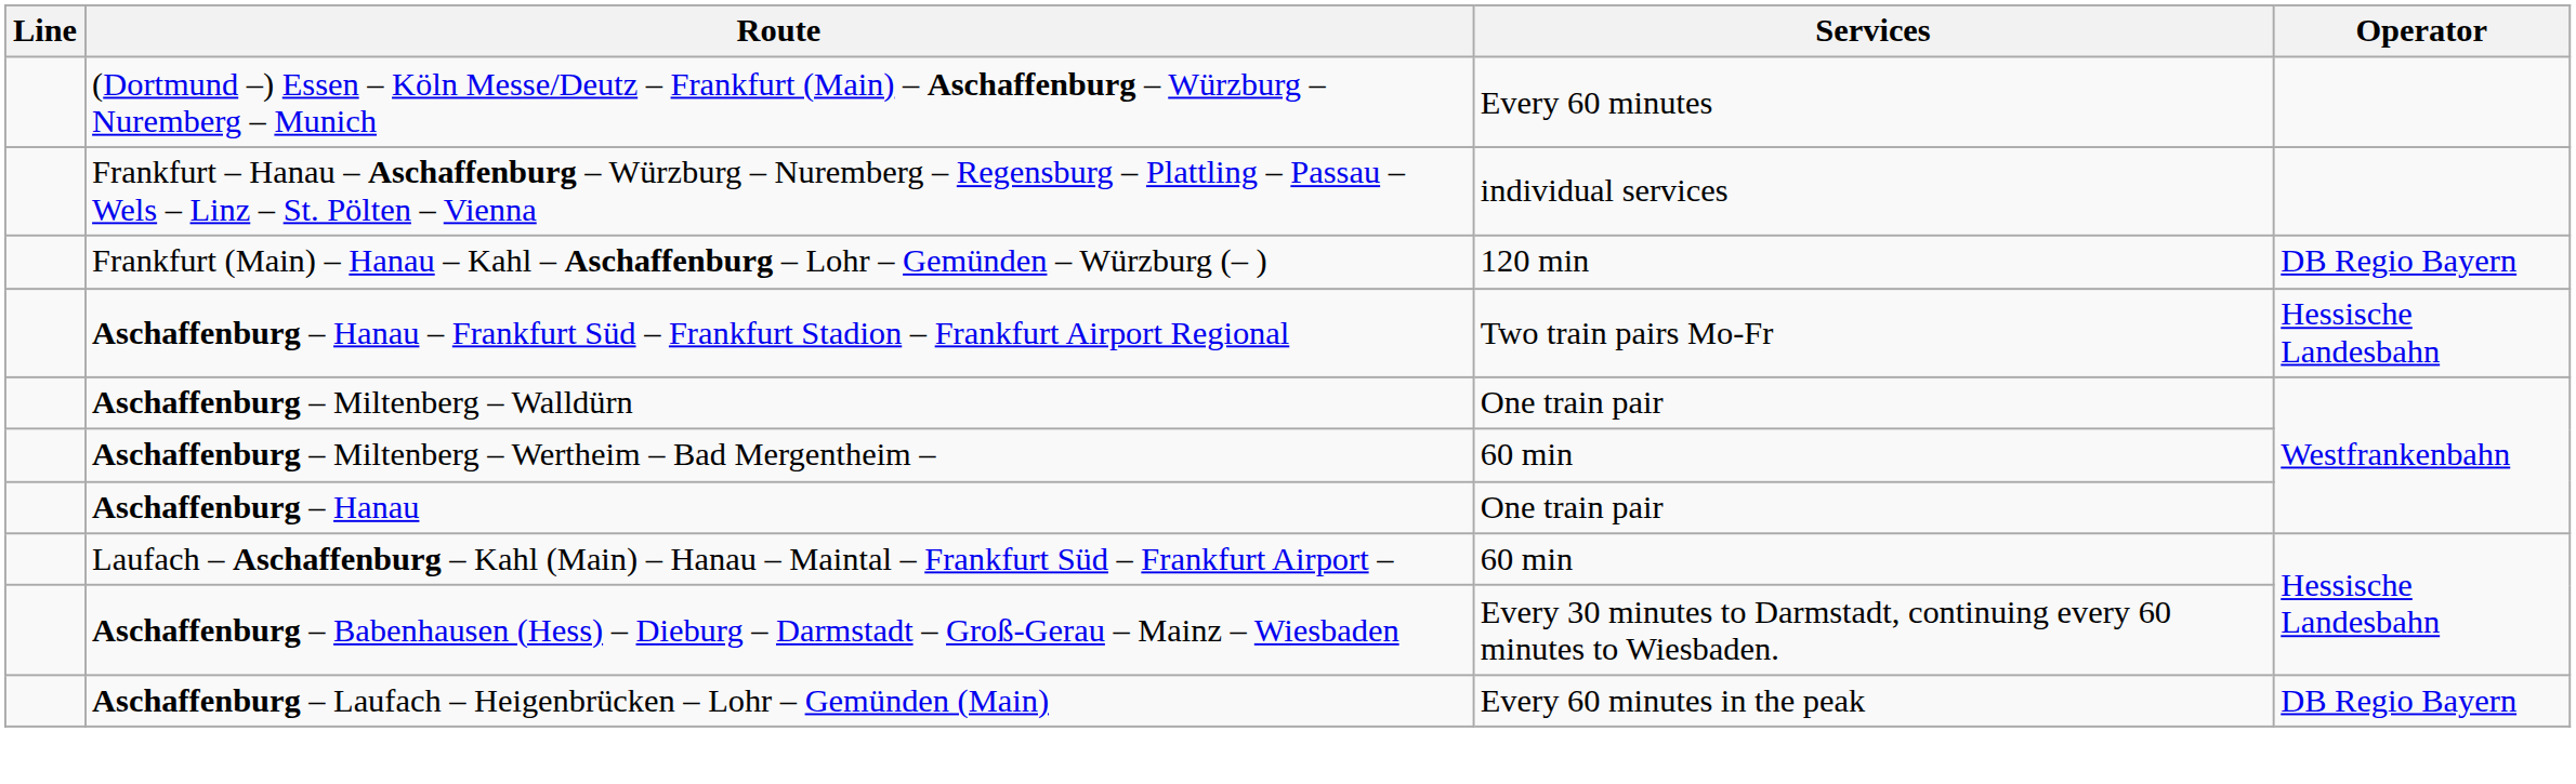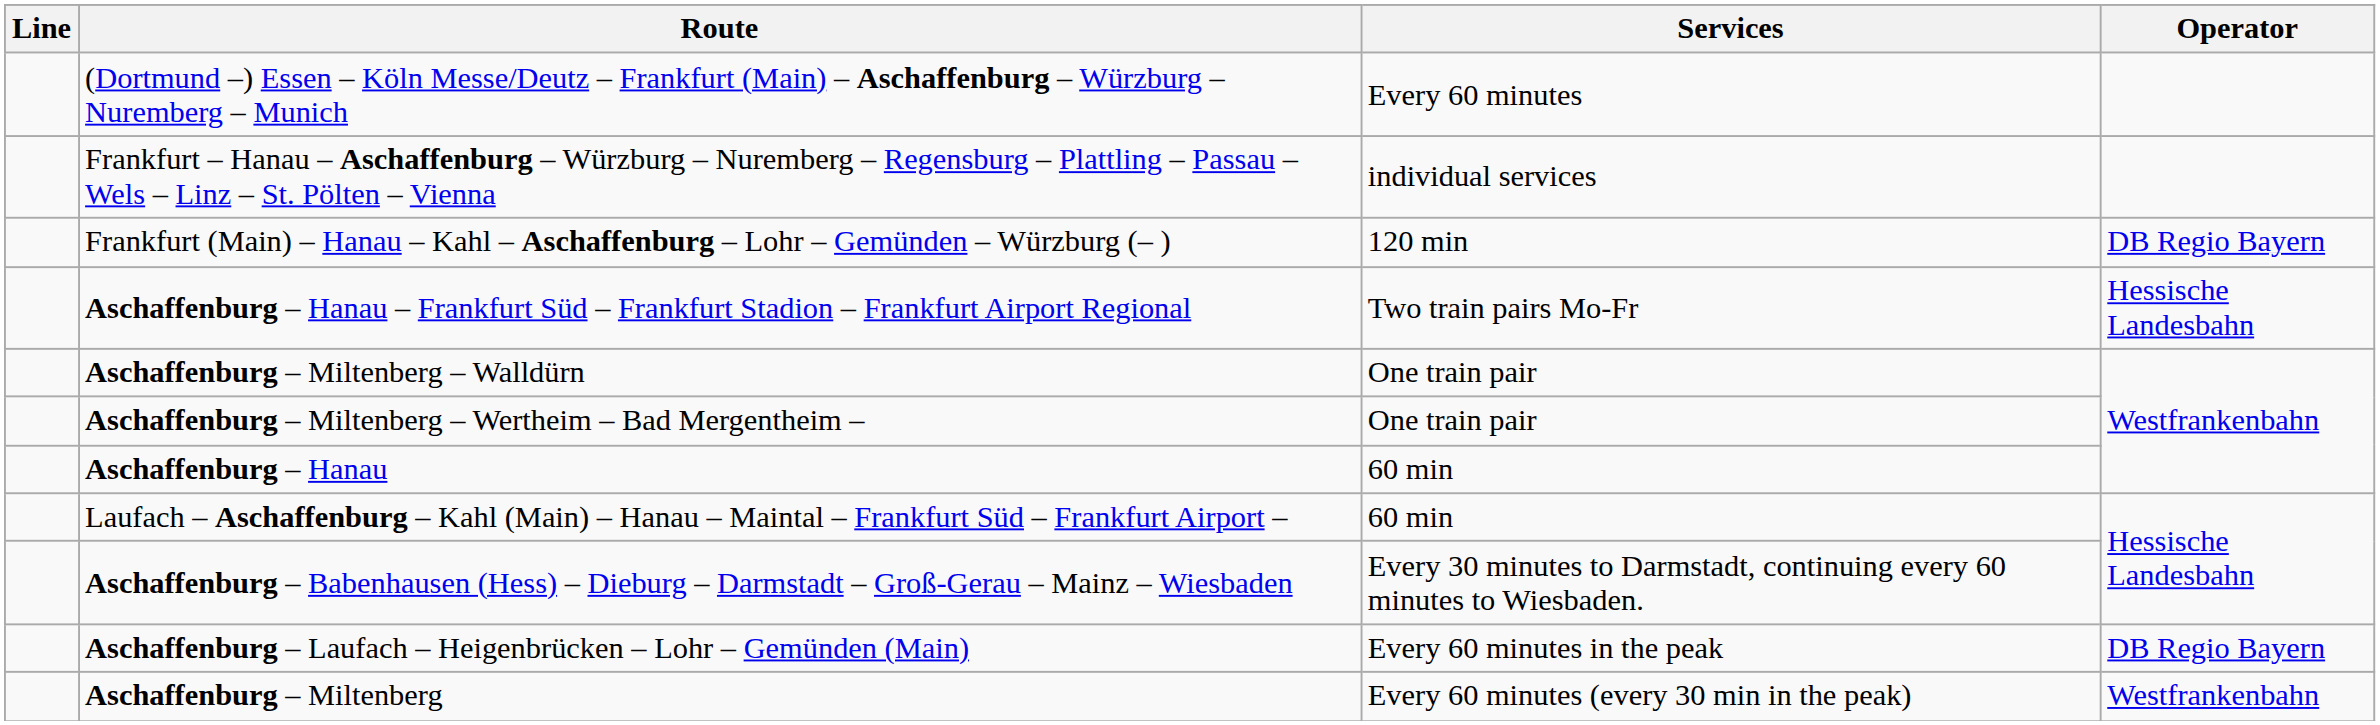 <table class="wikitable">
 <tr>
 <th>Line</th>
 <th>Route</th>
 <th>Services</th>
 <th>Operator</th>
 </tr>
 <tr>
 <td></td>
 <td>(<a href='#'>Dortmund</a> –) <a href='#'>Essen</a> – <a href='#'>Köln Messe/Deutz</a> – <a href='#'>Frankfurt (Main)</a> – <strong>Aschaffenburg</strong> – <a href='#'>Würzburg</a> – <a href='#'>Nuremberg</a> – <a href='#'>Munich</a></td>
 <td>Every 60 minutes</td>
 <td></td>
 </tr>
 <tr>
 <td></td>
 <td>Frankfurt – Hanau – <strong>Aschaffenburg</strong> – Würzburg – Nuremberg – <a href='#'>Regensburg</a> – <a href='#'>Plattling</a> – <a href='#'>Passau</a> – <a href='#'>Wels</a> – <a href='#'>Linz</a> – <a href='#'>St. Pölten</a> – <a href='#'>Vienna</a></td>
 <td>individual services</td>
 <td></td>
 </tr>
 <tr>
 <td></td>
 <td>Frankfurt (Main) – <a href='#'>Hanau</a> – Kahl – <strong>Aschaffenburg</strong> – Lohr – <a href='#'>Gemünden</a> – Würzburg (– )</td>
 <td>120 min</td>
 <td><a href='#'>DB Regio Bayern</a></td>
 </tr>
 <tr>
 <td></td>
 <td><strong>Aschaffenburg</strong> – <a href='#'>Hanau</a> – <a href='#'>Frankfurt Süd</a> – <a href='#'>Frankfurt Stadion</a> – <a href='#'>Frankfurt Airport Regional</a></td>
 <td>Two train pairs Mo-Fr</td>
 <td><a href='#'>Hessische Landesbahn</a></td>
 </tr>
 <tr>
 <td></td>
 <td><strong>Aschaffenburg</strong> – Miltenberg – Walldürn</td>
 <td>One train pair</td>
 <td rowspan="3"><a href='#'>Westfrankenbahn</a></td>
 </tr>
 <tr>
 <td></td>
 <td><strong>Aschaffenburg</strong> – Miltenberg – Wertheim – Bad Mergentheim – </td>
-<td>60 min</td>
+<td>One train pair</td>
 </tr>
 <tr>
 <td></td>
 <td><strong>Aschaffenburg</strong> – <a href='#'>Hanau</a></td>
-<td>One train pair</td>
+<td>60 min</td>
 </tr>
 <tr>
 <td></td>
 <td>Laufach – <strong>Aschaffenburg</strong> – Kahl (Main) – Hanau – Maintal – <a href='#'>Frankfurt Süd</a> – <a href='#'>Frankfurt Airport</a> – </td>
 <td>60 min</td>
 <td rowspan="2"><a href='#'>Hessische Landesbahn</a></td>
 </tr>
 <tr>
 <td></td>
 <td><strong>Aschaffenburg</strong> – <a href='#'>Babenhausen (Hess)</a> – <a href='#'>Dieburg</a> – <a href='#'>Darmstadt</a> – <a href='#'>Groß-Gerau</a> – Mainz – <a href='#'>Wiesbaden</a></td>
 <td>Every 30 minutes to Darmstadt, continuing every 60 minutes to Wiesbaden.</td>
 </tr>
 <tr>
 <td></td>
 <td><strong>Aschaffenburg</strong> – Laufach – Heigenbrücken – Lohr – <a href='#'>Gemünden (Main)</a></td>
 <td>Every 60 minutes in the peak</td>
 <td><a href='#'>DB Regio Bayern</a></td>
 </tr>
+<tr>
+<td></td>
+<td><strong>Aschaffenburg</strong> – Miltenberg</td>
+<td>Every 60 minutes (every 30 min in the peak)</td>
+<td><a href='#'>Westfrankenbahn</a></td>
+</tr>
 </table>
